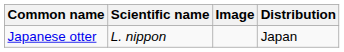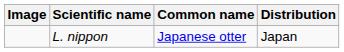 <table class="wikitable">
 <tr>
+<th>Image</th>
+<th>Scientific name</th>
 <th>Common name</th>
-<th>Scientific name</th>
-<th>Image</th>
 <th>Distribution</th>
 </tr>
 <tr>
+<td></td>
+<td><em>L. nippon</em></td>
 <td><a href='#'>Japanese otter</a></td>
-<td><em>L. nippon</em></td>
-<td></td>
 <td>Japan</td>
 </tr>
 </table>
